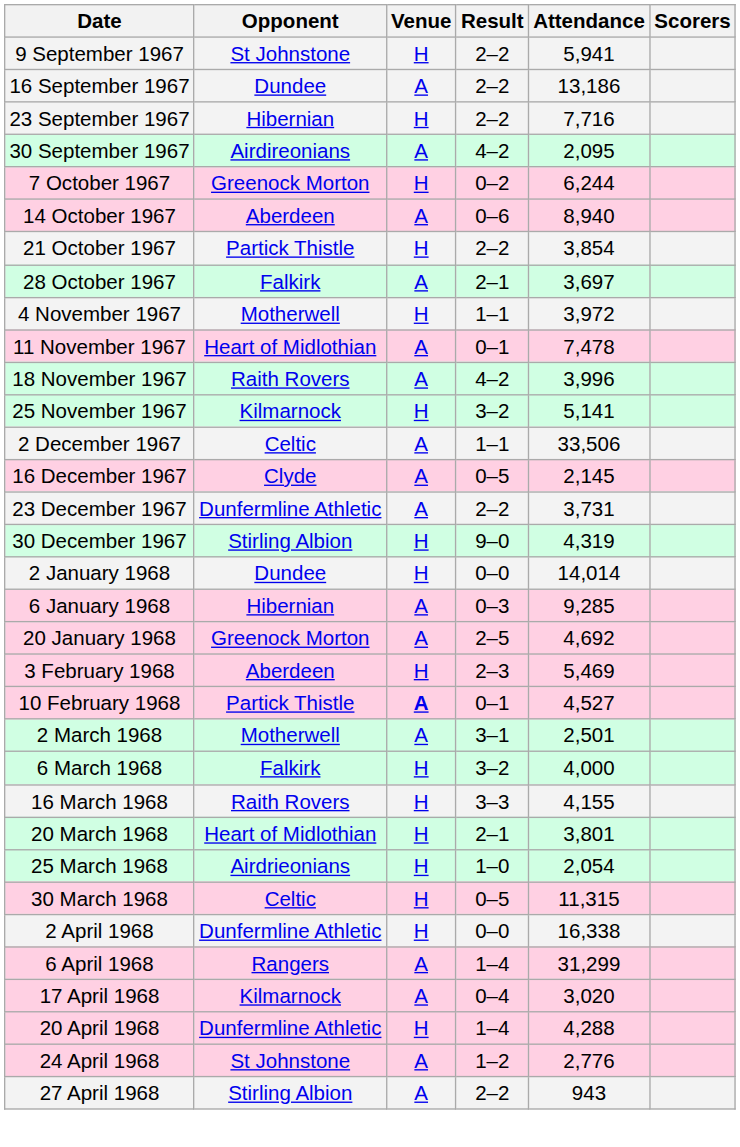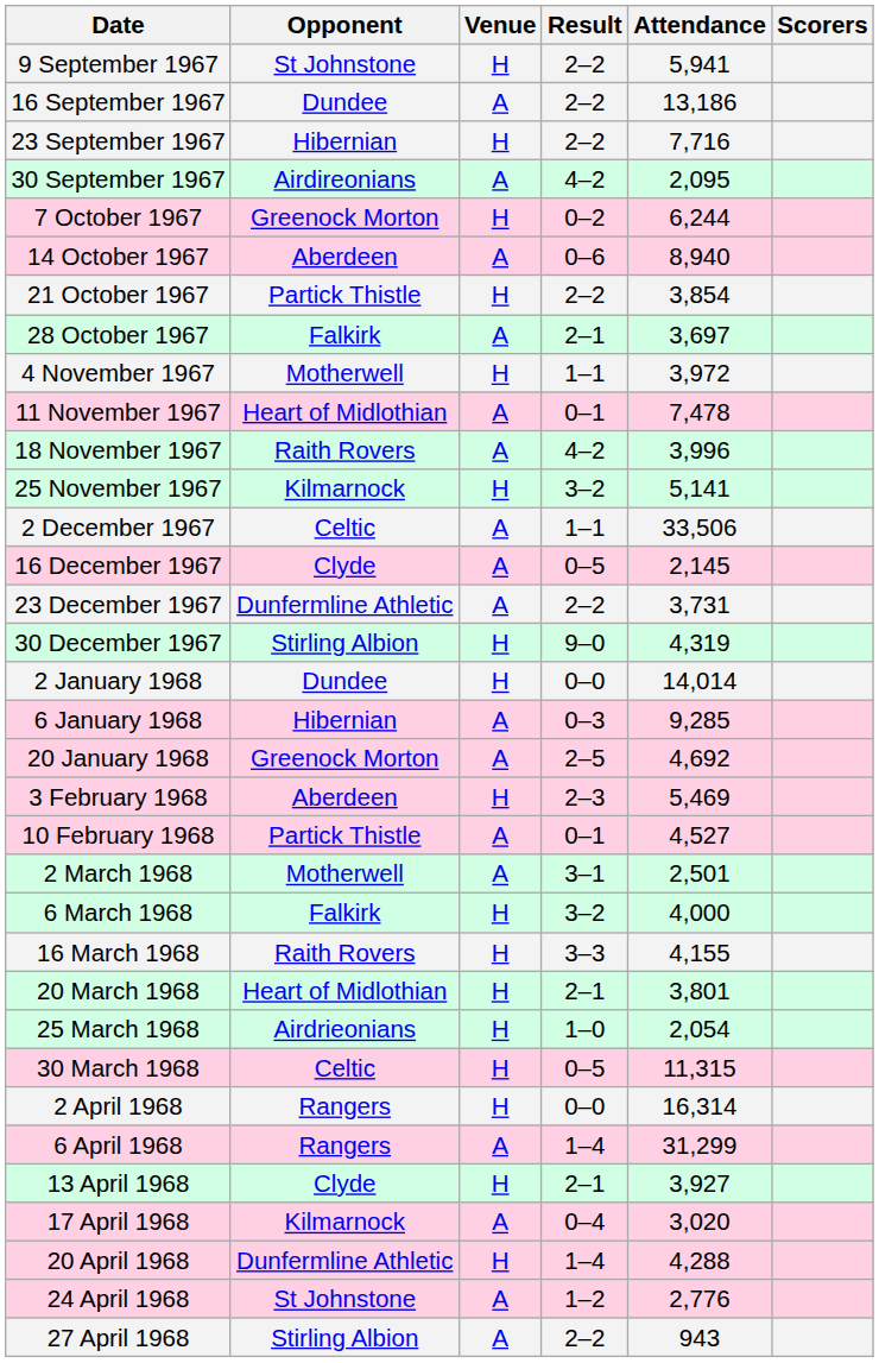 <table class="wikitable sortable" style="font-size:95%; text-align:center">
 <tr>
 <th>Date</th>
 <th>Opponent</th>
 <th>Venue</th>
 <th>Result</th>
 <th>Attendance</th>
 <th>Scorers</th>
 </tr>
 <tr bgcolor = "#f3f3f3">
 <td>9 September 1967</td>
 <td><a href='#'>St Johnstone</a></td>
 <td><a href='#'>H</a></td>
 <td>2–2</td>
 <td>5,941</td>
 <td></td>
 </tr>
 <tr bgcolor = "#f3f3f3">
 <td>16 September 1967</td>
 <td><a href='#'>Dundee</a></td>
 <td><a href='#'>A</a></td>
 <td>2–2</td>
 <td>13,186</td>
 <td></td>
 </tr>
 <tr bgcolor = "#f3f3f3">
 <td>23 September 1967</td>
 <td><a href='#'>Hibernian</a></td>
 <td><a href='#'>H</a></td>
 <td>2–2</td>
 <td>7,716</td>
 <td></td>
 </tr>
 <tr bgcolor = "#d0ffe3">
 <td>30 September 1967</td>
 <td><a href='#'>Airdireonians</a></td>
 <td><a href='#'>A</a></td>
 <td>4–2</td>
 <td>2,095</td>
 <td></td>
 </tr>
 <tr bgcolor = "#ffd0e3">
 <td>7 October 1967</td>
 <td><a href='#'>Greenock Morton</a></td>
 <td><a href='#'>H</a></td>
 <td>0–2</td>
 <td>6,244</td>
 <td></td>
 </tr>
 <tr bgcolor = "#ffd0e3">
 <td>14 October 1967</td>
 <td><a href='#'>Aberdeen</a></td>
 <td><a href='#'>A</a></td>
 <td>0–6</td>
 <td>8,940</td>
 <td></td>
 </tr>
 <tr bgcolor = "#f3f3f3">
 <td>21 October 1967</td>
 <td><a href='#'>Partick Thistle</a></td>
 <td><a href='#'>H</a></td>
 <td>2–2</td>
 <td>3,854</td>
 <td></td>
 </tr>
 <tr bgcolor = "#d0ffe3">
 <td>28 October 1967</td>
 <td><a href='#'>Falkirk</a></td>
 <td><a href='#'>A</a></td>
 <td>2–1</td>
 <td>3,697</td>
 <td></td>
 </tr>
 <tr bgcolor = "#f3f3f3">
 <td>4 November 1967</td>
 <td><a href='#'>Motherwell</a></td>
 <td><a href='#'>H</a></td>
 <td>1–1</td>
 <td>3,972</td>
 <td></td>
 </tr>
 <tr bgcolor = "#ffd0e3">
 <td>11 November 1967</td>
 <td><a href='#'>Heart of Midlothian</a></td>
 <td><a href='#'>A</a></td>
 <td>0–1</td>
 <td>7,478</td>
 <td></td>
 </tr>
 <tr bgcolor = "#d0ffe3">
 <td>18 November 1967</td>
 <td><a href='#'>Raith Rovers</a></td>
 <td><a href='#'>A</a></td>
 <td>4–2</td>
 <td>3,996</td>
 <td></td>
 </tr>
 <tr bgcolor = "#d0ffe3">
 <td>25 November 1967</td>
 <td><a href='#'>Kilmarnock</a></td>
 <td><a href='#'>H</a></td>
 <td>3–2</td>
 <td>5,141</td>
 <td></td>
 </tr>
 <tr bgcolor = "#f3f3f3">
 <td>2 December 1967</td>
 <td><a href='#'>Celtic</a></td>
 <td><a href='#'>A</a></td>
 <td>1–1</td>
 <td>33,506</td>
 <td></td>
 </tr>
 <tr bgcolor = "#ffd0e3">
 <td>16 December 1967</td>
 <td><a href='#'>Clyde</a></td>
 <td><a href='#'>A</a></td>
 <td>0–5</td>
 <td>2,145</td>
 <td></td>
 </tr>
 <tr bgcolor = "#f3f3f3">
 <td>23 December 1967</td>
 <td><a href='#'>Dunfermline Athletic</a></td>
 <td><a href='#'>A</a></td>
 <td>2–2</td>
 <td>3,731</td>
 <td></td>
 </tr>
 <tr bgcolor = "#d0ffe3">
 <td>30 December 1967</td>
 <td><a href='#'>Stirling Albion</a></td>
 <td><a href='#'>H</a></td>
 <td>9–0</td>
 <td>4,319</td>
 <td></td>
 </tr>
 <tr bgcolor = "#f3f3f3">
 <td>2 January 1968</td>
 <td><a href='#'>Dundee</a></td>
 <td><a href='#'>H</a></td>
 <td>0–0</td>
 <td>14,014</td>
 <td></td>
 </tr>
 <tr bgcolor = "#ffd0e3">
 <td>6 January 1968</td>
 <td><a href='#'>Hibernian</a></td>
 <td><a href='#'>A</a></td>
 <td>0–3</td>
 <td>9,285</td>
 <td></td>
 </tr>
 <tr bgcolor = "#ffd0e3">
 <td>20 January 1968</td>
 <td><a href='#'>Greenock Morton</a></td>
 <td><a href='#'>A</a></td>
 <td>2–5</td>
 <td>4,692</td>
 <td></td>
 </tr>
 <tr bgcolor = "#ffd0e3">
 <td>3 February 1968</td>
 <td><a href='#'>Aberdeen</a></td>
 <td><a href='#'>H</a></td>
 <td>2–3</td>
 <td>5,469</td>
 <td></td>
 </tr>
 <tr bgcolor = "#ffd0e3">
 <td>10 February 1968</td>
 <td><a href='#'>Partick Thistle</a></td>
-<td><strong><a href='#'>A</a></strong></td>
+<td><a href='#'>A</a></td>
 <td>0–1</td>
 <td>4,527</td>
 <td></td>
 </tr>
 <tr bgcolor = "#d0ffe3">
 <td>2 March 1968</td>
 <td><a href='#'>Motherwell</a></td>
 <td><a href='#'>A</a></td>
 <td>3–1</td>
 <td>2,501</td>
 <td></td>
 </tr>
 <tr bgcolor = "#d0ffe3">
 <td>6 March 1968</td>
 <td><a href='#'>Falkirk</a></td>
 <td><a href='#'>H</a></td>
 <td>3–2</td>
 <td>4,000</td>
 <td></td>
 </tr>
 <tr bgcolor = "#f3f3f3">
 <td>16 March 1968</td>
 <td><a href='#'>Raith Rovers</a></td>
 <td><a href='#'>H</a></td>
 <td>3–3</td>
 <td>4,155</td>
 <td></td>
 </tr>
 <tr bgcolor = "#d0ffe3">
 <td>20 March 1968</td>
 <td><a href='#'>Heart of Midlothian</a></td>
 <td><a href='#'>H</a></td>
 <td>2–1</td>
 <td>3,801</td>
 <td></td>
 </tr>
 <tr bgcolor = "#d0ffe3">
 <td>25 March 1968</td>
 <td><a href='#'>Airdrieonians</a></td>
 <td><a href='#'>H</a></td>
 <td>1–0</td>
 <td>2,054</td>
 <td></td>
 </tr>
 <tr bgcolor = "#ffd0e3">
 <td>30 March 1968</td>
 <td><a href='#'>Celtic</a></td>
 <td><a href='#'>H</a></td>
 <td>0–5</td>
 <td>11,315</td>
 <td></td>
 </tr>
 <tr bgcolor = "#f3f3f3">
 <td>2 April 1968</td>
-<td><a href='#'>Dunfermline Athletic</a></td>
+<td><a href='#'>Rangers</a></td>
 <td><a href='#'>H</a></td>
 <td>0–0</td>
-<td>16,338</td>
+<td>16,314</td>
 <td></td>
 </tr>
 <tr bgcolor = "#ffd0e3">
 <td>6 April 1968</td>
 <td><a href='#'>Rangers</a></td>
 <td><a href='#'>A</a></td>
 <td>1–4</td>
 <td>31,299</td>
+<td></td>
+</tr>
+<tr bgcolor = "#d0ffe3">
+<td>13 April 1968</td>
+<td><a href='#'>Clyde</a></td>
+<td><a href='#'>H</a></td>
+<td>2–1</td>
+<td>3,927</td>
 <td></td>
 </tr>
 <tr bgcolor = "#ffd0e3">
 <td>17 April 1968</td>
 <td><a href='#'>Kilmarnock</a></td>
 <td><a href='#'>A</a></td>
 <td>0–4</td>
 <td>3,020</td>
 <td></td>
 </tr>
 <tr bgcolor = "#ffd0e3">
 <td>20 April 1968</td>
 <td><a href='#'>Dunfermline Athletic</a></td>
 <td><a href='#'>H</a></td>
 <td>1–4</td>
 <td>4,288</td>
 <td></td>
 </tr>
 <tr bgcolor = "#ffd0e3">
 <td>24 April 1968</td>
 <td><a href='#'>St Johnstone</a></td>
 <td><a href='#'>A</a></td>
 <td>1–2</td>
 <td>2,776</td>
 <td></td>
 </tr>
 <tr bgcolor = "#f3f3f3">
 <td>27 April 1968</td>
 <td><a href='#'>Stirling Albion</a></td>
 <td><a href='#'>A</a></td>
 <td>2–2</td>
 <td>943</td>
 <td></td>
 </tr>
 </table>
